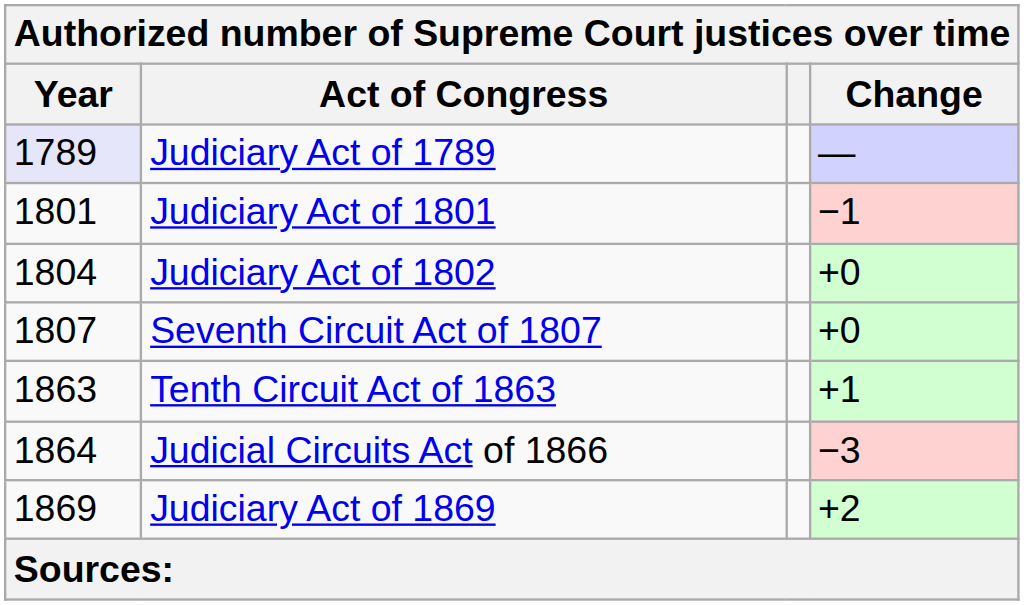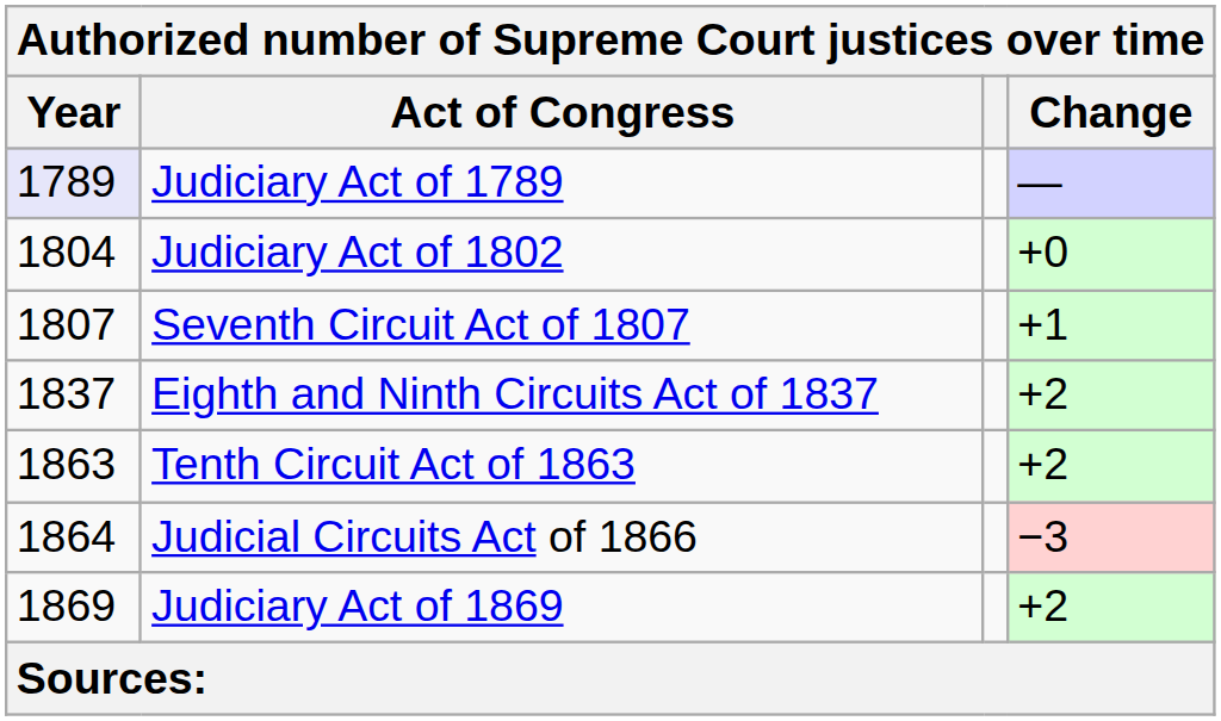 <table class="wikitable">
 <tr>
 <th colspan=4>Authorized number of Supreme Court justices over time</th>
 </tr>
 <tr>
 <th>Year</th>
 <th>Act of Congress</th>
 <th></th>
 <th>Change</th>
 </tr>
 <tr>
 <td style="background: lavender;">1789</td>
 <td><a href='#'>Judiciary Act of 1789</a></td>
 <td></td>
 <td bgcolor="#d2d2ff">—</td>
 </tr>
 <tr>
-<td>1801</td>
-<td><a href='#'>Judiciary Act of 1801</a></td>
-<td></td>
-<td bgcolor="#ffd2d2">−1</td>
-</tr>
-<tr>
 <td>1804</td>
 <td><a href='#'>Judiciary Act of 1802</a></td>
 <td></td>
 <td bgcolor="#d2ffd2">+0</td>
 </tr>
 <tr>
 <td>1807</td>
 <td><a href='#'>Seventh Circuit Act of 1807</a></td>
 <td></td>
-<td bgcolor="#d2ffd2">+0</td>
+<td bgcolor="#d2ffd2">+1</td>
+</tr>
+<tr>
+<td>1837</td>
+<td><a href='#'>Eighth and Ninth Circuits Act of 1837</a></td>
+<td></td>
+<td bgcolor="#d2ffd2">+2</td>
 </tr>
 <tr>
 <td>1863</td>
 <td><a href='#'>Tenth Circuit Act of 1863</a></td>
 <td></td>
-<td bgcolor="#d2ffd2">+1</td>
+<td bgcolor="#d2ffd2">+2</td>
 </tr>
 <tr>
 <td>1864</td>
 <td><a href='#'>Judicial Circuits Act</a> of 1866</td>
 <td></td>
 <td bgcolor="#ffd2d2">−3</td>
 </tr>
 <tr>
 <td>1869</td>
 <td><a href='#'>Judiciary Act of 1869</a></td>
 <td></td>
 <td bgcolor="#d2ffd2">+2</td>
 </tr>
 <tr>
 <th colspan=4 style="text-align: left;">Sources:</th>
 </tr>
 </table>
